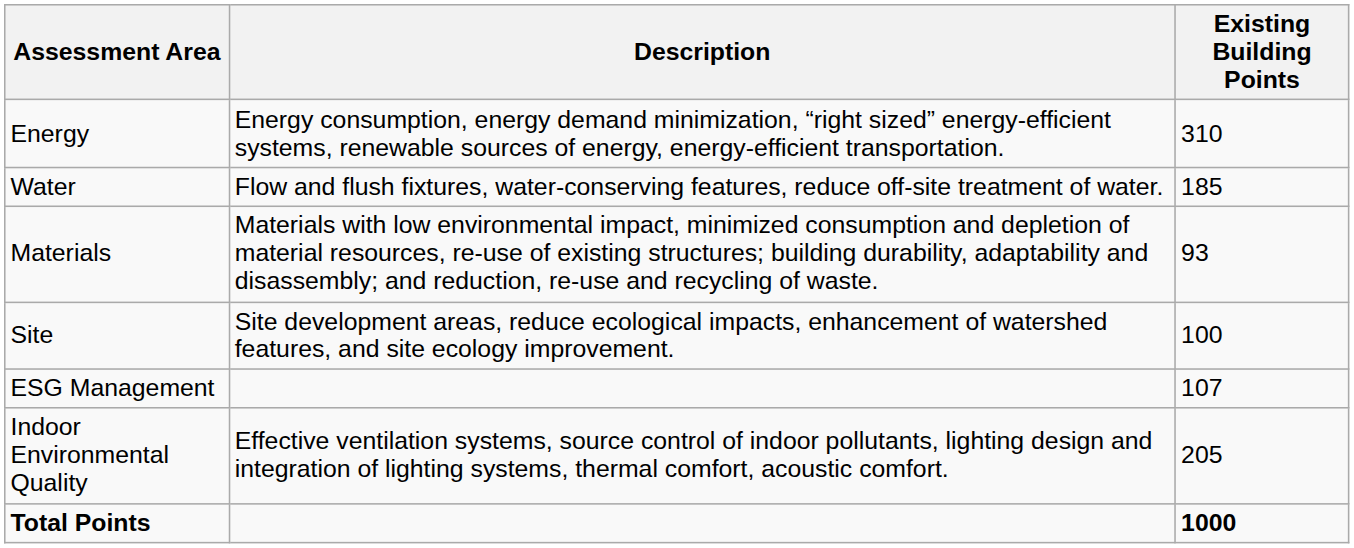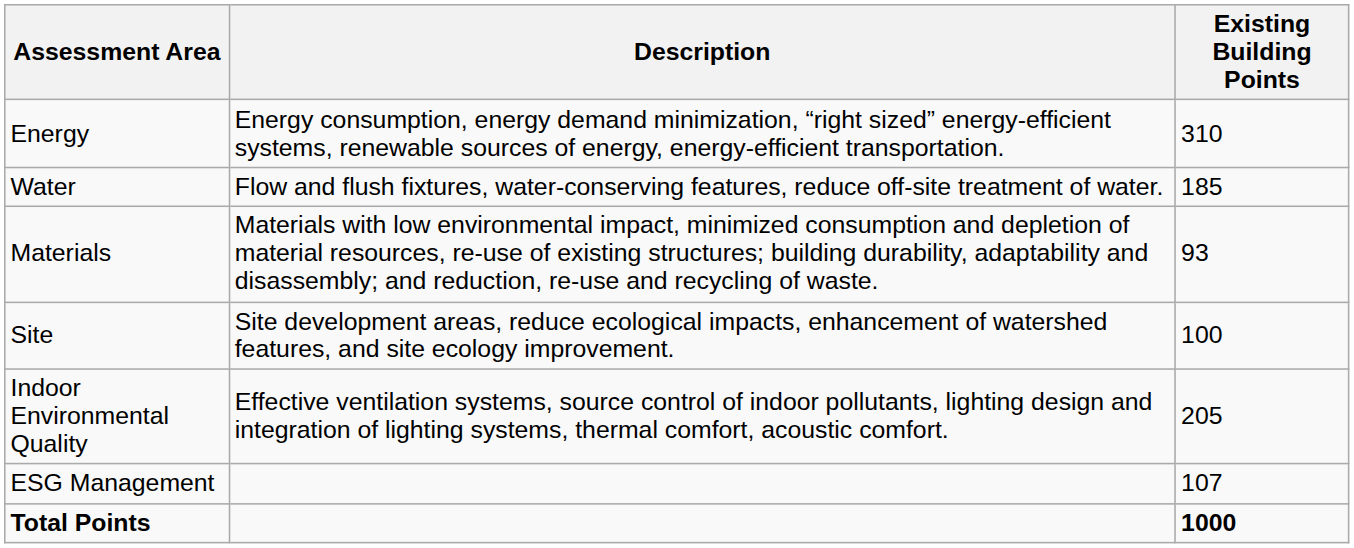 <table class="wikitable">
 <tr>
 <th>Assessment Area</th>
 <th>Description</th>
 <th>Existing Building Points</th>
 </tr>
 <tr>
 <td>Energy</td>
 <td>Energy consumption, energy demand minimization, “right sized” energy-efficient systems, renewable sources of energy, energy-efficient transportation.</td>
 <td>310</td>
 </tr>
 <tr>
 <td>Water</td>
 <td>Flow and flush fixtures, water-conserving features, reduce off-site treatment of water.</td>
 <td>185</td>
 </tr>
 <tr>
 <td>Materials</td>
 <td>Materials with low environmental impact, minimized consumption and depletion of material resources, re-use of existing structures; building durability, adaptability and disassembly; and reduction, re-use and recycling of waste.</td>
 <td>93</td>
 </tr>
 <tr>
 <td>Site</td>
 <td>Site development areas, reduce ecological impacts, enhancement of watershed features, and site ecology improvement.</td>
 <td>100</td>
 </tr>
 <tr>
+<td>Indoor Environmental Quality</td>
+<td>Effective ventilation systems, source control of indoor pollutants, lighting design and integration of lighting systems, thermal comfort, acoustic comfort.</td>
+<td>205</td>
+</tr>
+<tr>
 <td>ESG Management</td>
 <td></td>
 <td>107</td>
-</tr>
-<tr>
-<td>Indoor Environmental Quality</td>
-<td>Effective ventilation systems, source control of indoor pollutants, lighting design and integration of lighting systems, thermal comfort, acoustic comfort.</td>
-<td>205</td>
 </tr>
 <tr>
 <td><strong>Total Points</strong></td>
 <td></td>
 <td><strong>1000</strong></td>
 </tr>
 </table>
